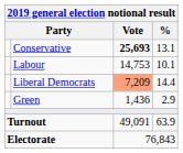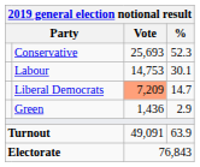 <table class="wikitable">
 <tr>
 <th colspan="4"><a href='#'>2019 general election</a> notional result</th>
 </tr>
 <tr>
 <th bgcolor="#DDDDFF" width="130px" colspan="2">Party</th>
 <th bgcolor="#DDDDFF" width="50px">Vote</th>
 <th bgcolor="#DDDDFF" width="30px">%</th>
 </tr>
 <tr>
 <td></td>
 <td><a href='#'>Conservative</a></td>
-<td align=right><strong>25,693</strong></td>
-<td align=right>13.1</td>
+<td align=right>25,693</td>
+<td align=right>52.3</td>
 </tr>
 <tr>
 <td></td>
 <td><a href='#'>Labour</a></td>
 <td align=right>14,753</td>
-<td align=right>10.1</td>
+<td align=right>30.1</td>
 </tr>
 <tr>
 <td></td>
 <td><a href='#'>Liberal Democrats</a></td>
 <td align=right style="background: lightsalmon;">7,209</td>
-<td align=right>14.4</td>
+<td align=right>14.7</td>
 </tr>
 <tr>
 <td></td>
 <td><a href='#'>Green</a></td>
 <td align=right>1,436</td>
 <td align=right>2.9</td>
 </tr>
 <tr>
 <td colspan="4" bgcolor="#EAECF0"></td>
 </tr>
 <tr>
 <td colspan="2"><strong>Turnout</strong></td>
 <td align=right>49,091</td>
 <td align=right>63.9</td>
 </tr>
 <tr>
 <td colspan="2"><strong>Electorate</strong></td>
 <td colspan="2" align="right">76,843</td>
 </tr>
 </table>
